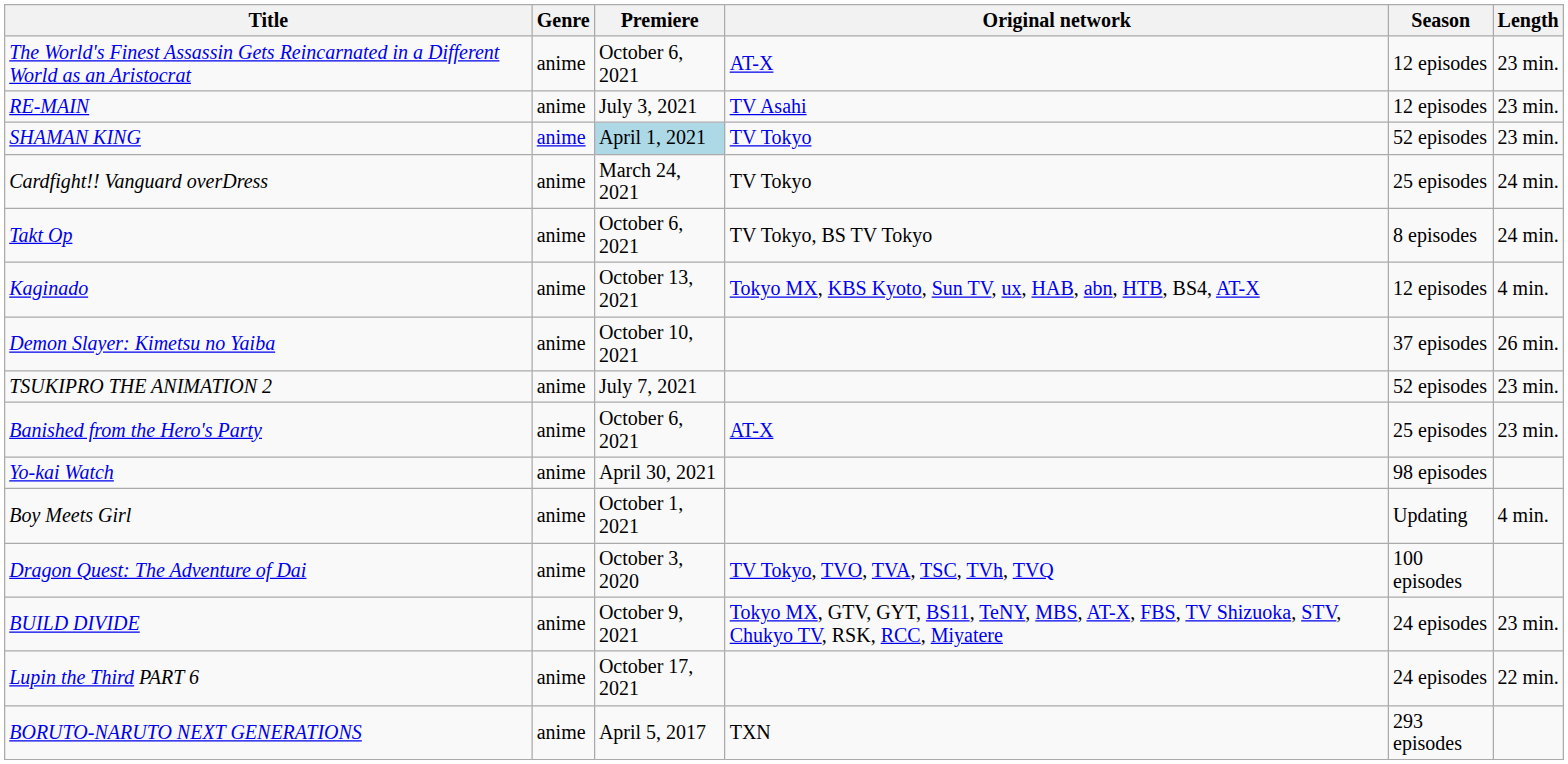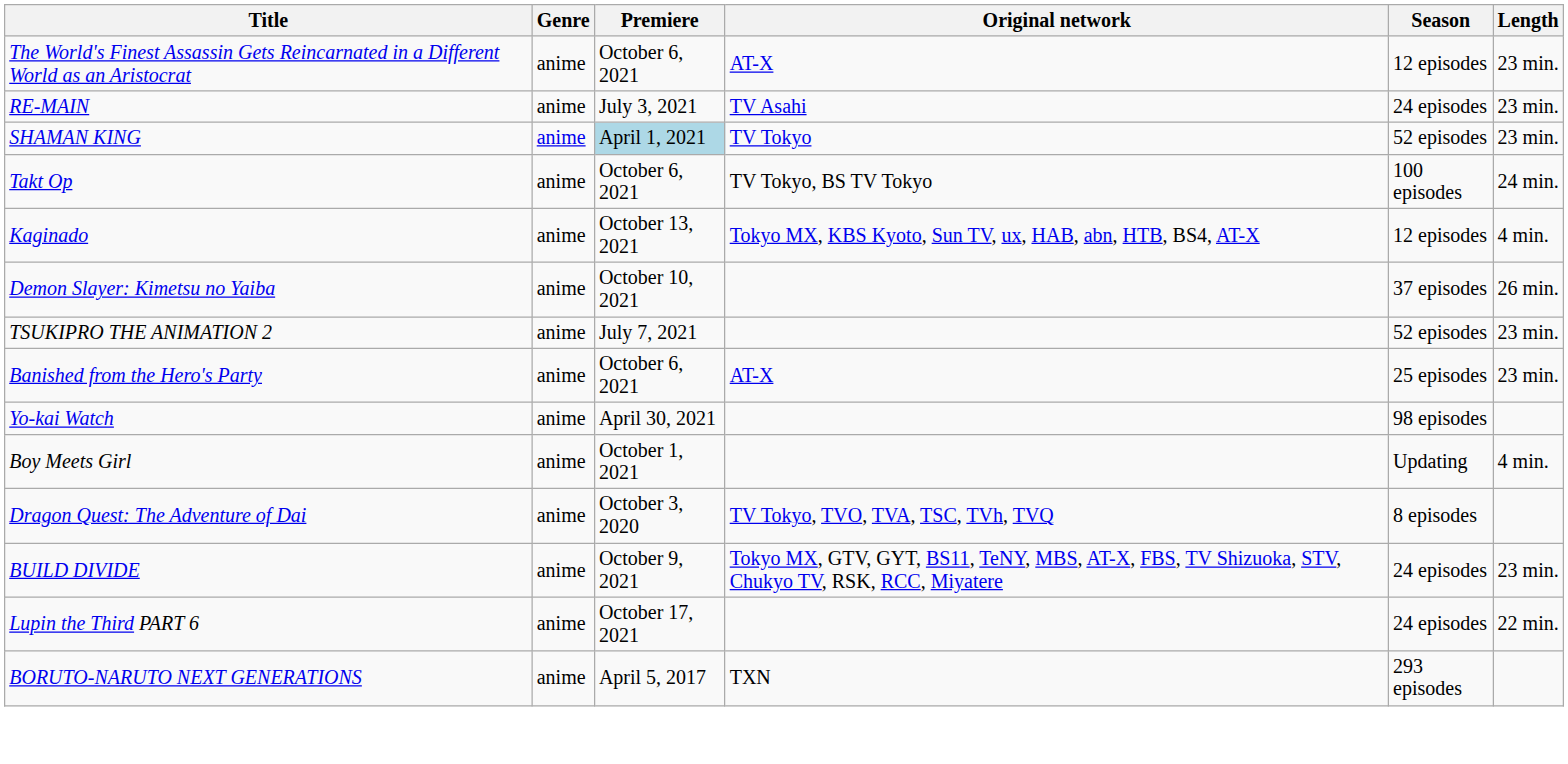 <table class="wikitable">
 <tr>
 <th>Title</th>
 <th>Genre</th>
 <th>Premiere</th>
 <th>Original network</th>
 <th>Season</th>
 <th>Length</th>
 </tr>
 <tr>
 <td><em><a href='#'>The World's Finest Assassin Gets Reincarnated in a Different World as an Aristocrat</a></em></td>
 <td>anime</td>
 <td>October 6, 2021</td>
 <td><a href='#'>AT-X</a></td>
 <td>12 episodes</td>
 <td>23 min.</td>
 </tr>
 <tr>
 <td><em><a href='#'>RE-MAIN</a></em></td>
 <td>anime</td>
 <td>July 3, 2021</td>
 <td><a href='#'>TV Asahi</a></td>
-<td>12 episodes</td>
+<td>24 episodes</td>
 <td>23 min.</td>
 </tr>
 <tr>
 <td><a href='#'><em>SHAMAN KING</em></a></td>
 <td><a href='#'>anime</a></td>
 <td style="background: lightblue;">April 1, 2021</td>
 <td><a href='#'>TV Tokyo</a></td>
 <td>52 episodes</td>
 <td>23 min.</td>
 </tr>
 <tr>
-<td><em>Cardfight!! Vanguard overDress</em></td>
-<td>anime</td>
-<td>March 24, 2021</td>
-<td>TV Tokyo</td>
-<td>25 episodes</td>
-<td>24 min.</td>
-</tr>
-<tr>
 <td><em><a href='#'>Takt Op</a></em></td>
 <td>anime</td>
 <td>October 6, 2021</td>
 <td>TV Tokyo, BS TV Tokyo</td>
-<td>8 episodes</td>
+<td>100 episodes</td>
 <td>24 min.</td>
 </tr>
 <tr>
 <td><em><a href='#'>Kaginado</a></em></td>
 <td>anime</td>
 <td>October 13, 2021</td>
 <td><a href='#'>Tokyo MX</a>, <a href='#'>KBS Kyoto</a>, <a href='#'>Sun TV</a>, <a href='#'>ux</a>, <a href='#'>HAB</a>, <a href='#'>abn</a>, <a href='#'>HTB</a>, BS4, <a href='#'>AT-X</a></td>
 <td>12 episodes</td>
 <td>4 min.</td>
 </tr>
 <tr>
 <td><em><a href='#'>Demon Slayer: Kimetsu no Yaiba</a></em></td>
 <td>anime</td>
 <td>October 10, 2021</td>
 <td></td>
 <td>37 episodes</td>
 <td>26 min.</td>
 </tr>
 <tr>
 <td><em>TSUKIPRO THE ANIMATION 2</em></td>
 <td>anime</td>
 <td>July 7, 2021</td>
 <td></td>
 <td>52 episodes</td>
 <td>23 min.</td>
 </tr>
 <tr>
 <td><em><a href='#'>Banished from the Hero's Party</a></em></td>
 <td>anime</td>
 <td>October 6, 2021</td>
 <td><a href='#'>AT-X</a></td>
 <td>25 episodes</td>
 <td>23 min.</td>
 </tr>
 <tr>
 <td><em><a href='#'>Yo-kai Watch</a></em></td>
 <td>anime</td>
 <td>April 30, 2021</td>
 <td></td>
 <td>98 episodes</td>
 <td></td>
 </tr>
 <tr>
 <td><em>Boy Meets Girl</em></td>
 <td>anime</td>
 <td>October 1, 2021</td>
 <td></td>
 <td>Updating</td>
 <td>4 min.</td>
 </tr>
 <tr>
 <td><em><a href='#'>Dragon Quest: The Adventure of Dai</a></em></td>
 <td>anime</td>
 <td>October 3, 2020</td>
 <td><a href='#'>TV Tokyo</a>, <a href='#'>TVO</a>, <a href='#'>TVA</a>, <a href='#'>TSC</a>, <a href='#'>TVh</a>, <a href='#'>TVQ</a></td>
-<td>100 episodes</td>
+<td>8 episodes</td>
 <td></td>
 </tr>
 <tr>
 <td><em><a href='#'>BUILD DIVIDE</a></em></td>
 <td>anime</td>
 <td>October 9, 2021</td>
 <td><a href='#'>Tokyo MX</a>, GTV, GYT, <a href='#'>BS11</a>, <a href='#'>TeNY</a>, <a href='#'>MBS</a>, <a href='#'>AT-X</a>, <a href='#'>FBS</a>, <a href='#'>TV Shizuoka</a>, <a href='#'>STV</a>, <a href='#'>Chukyo TV</a>, RSK, <a href='#'>RCC</a>, <a href='#'>Miyatere</a></td>
 <td>24 episodes</td>
 <td>23 min.</td>
 </tr>
 <tr>
 <td><em><a href='#'>Lupin the Third</a> PART 6</em> </td>
 <td>anime</td>
 <td>October 17, 2021</td>
 <td></td>
 <td>24 episodes</td>
 <td>22 min.</td>
 </tr>
 <tr>
 <td><em><a href='#'>BORUTO-NARUTO NEXT GENERATIONS</a></em></td>
 <td>anime</td>
 <td>April 5, 2017</td>
 <td>TXN</td>
 <td>293 episodes</td>
 <td></td>
 </tr>
 </table>
